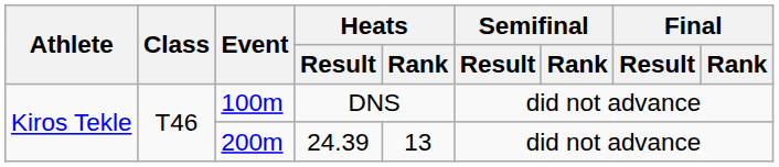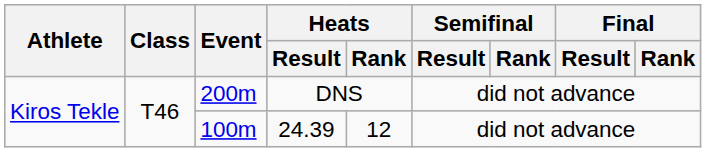 <table class=wikitable style="font-size:90%">
 <tr>
 <th rowspan="2">Athlete</th>
 <th rowspan="2">Class</th>
 <th rowspan="2">Event</th>
 <th colspan="2">Heats</th>
 <th colspan="2">Semifinal</th>
 <th colspan="2">Final</th>
 </tr>
 <tr>
 <th>Result</th>
 <th>Rank</th>
 <th>Result</th>
 <th>Rank</th>
 <th>Result</th>
 <th>Rank</th>
 </tr>
 <tr>
 <td rowspan="2"><a href='#'>Kiros Tekle</a></td>
 <td rowspan="2" style="text-align:center;">T46</td>
-<td><a href='#'>100m</a></td>
+<td><a href='#'>200m</a></td>
 <td style="text-align:center;" colspan="2">DNS</td>
 <td style="text-align:center;" colspan="4">did not advance</td>
 </tr>
 <tr>
-<td><a href='#'>200m</a></td>
+<td><a href='#'>100m</a></td>
 <td style="text-align:center;">24.39</td>
-<td style="text-align:center;">13</td>
+<td style="text-align:center;">12</td>
 <td style="text-align:center;" colspan="4">did not advance</td>
 </tr>
 </table>
